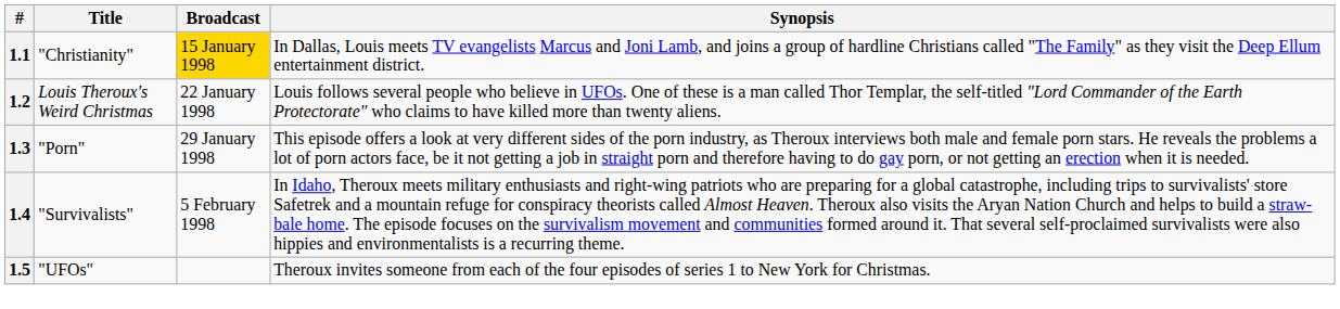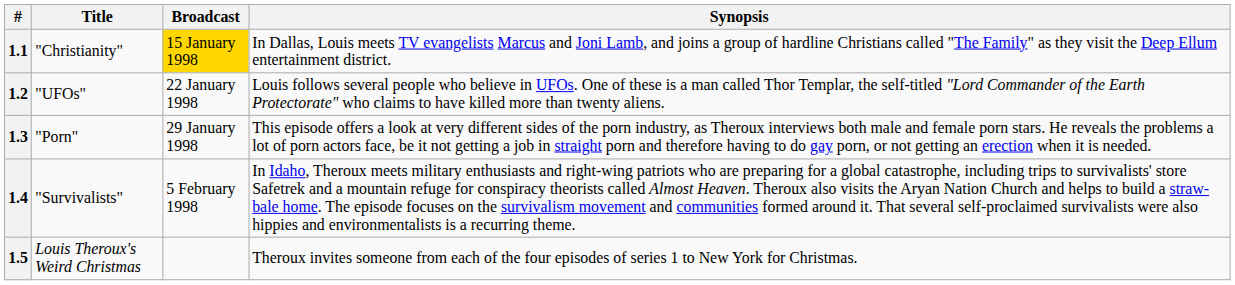 <table class="wikitable" style="width:98%;">
 <tr>
 <th>#</th>
 <th style="width:125px;">Title</th>
 <th>Broadcast</th>
 <th>Synopsis</th>
 </tr>
 <tr>
 <th>1.1</th>
 <td>"Christianity"</td>
 <td style="background: gold;">15 January 1998</td>
 <td>In Dallas, Louis meets <a href='#'>TV evangelists</a> <a href='#'>Marcus</a> and <a href='#'>Joni Lamb</a>, and joins a group of hardline Christians called "<a href='#'>The Family</a>" as they visit the <a href='#'>Deep Ellum</a> entertainment district.</td>
 </tr>
 <tr>
 <th>1.2</th>
-<td><em>Louis Theroux's Weird Christmas</em></td>
+<td>"UFOs"</td>
 <td>22 January 1998</td>
 <td>Louis follows several people who believe in <a href='#'>UFOs</a>. One of these is a man called Thor Templar, the self-titled <em>"Lord Commander of the Earth Protectorate"</em> who claims to have killed more than twenty aliens.</td>
 </tr>
 <tr>
 <th>1.3</th>
 <td>"Porn"</td>
 <td>29 January 1998</td>
 <td>This episode offers a look at very different sides of the porn industry, as Theroux interviews both male and female porn stars. He reveals the problems a lot of porn actors face, be it not getting a job in <a href='#'>straight</a> porn and therefore having to do <a href='#'>gay</a> porn, or not getting an <a href='#'>erection</a> when it is needed.</td>
 </tr>
 <tr>
 <th>1.4</th>
 <td>"Survivalists"</td>
 <td>5 February 1998</td>
 <td>In <a href='#'>Idaho</a>, Theroux meets military enthusiasts and right-wing patriots who are preparing for a global catastrophe, including trips to survivalists' store Safetrek and a mountain refuge for conspiracy theorists called <em>Almost Heaven</em>. Theroux also visits the Aryan Nation Church and helps to build a <a href='#'>straw-bale home</a>. The episode focuses on the <a href='#'>survivalism movement</a> and <a href='#'>communities</a> formed around it. That several self-proclaimed survivalists were also hippies and environmentalists is a recurring theme.</td>
 </tr>
 <tr>
 <th>1.5</th>
-<td>"UFOs"</td>
+<td><em>Louis Theroux's Weird Christmas</em></td>
 <td></td>
 <td>Theroux invites someone from each of the four episodes of series 1 to New York for Christmas.</td>
 </tr>
 </table>
